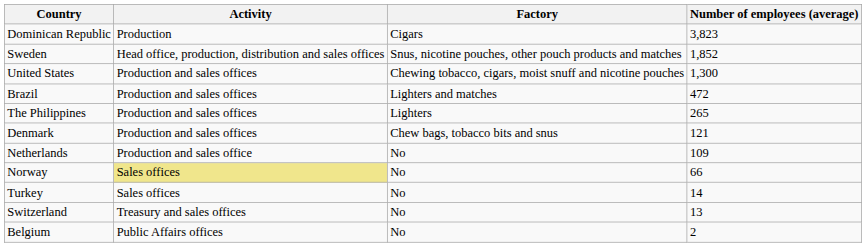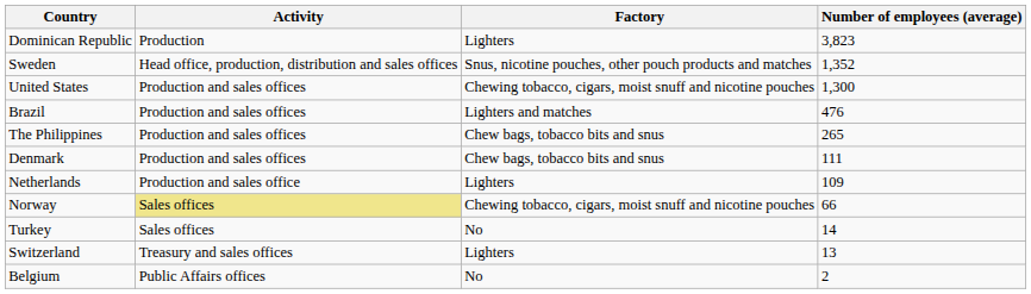 <table class="wikitable">
 <tr>
 <th>Country</th>
 <th>Activity</th>
 <th>Factory</th>
 <th>Number of employees (average)</th>
 </tr>
 <tr>
 <td>Dominican Republic</td>
 <td>Production</td>
-<td>Cigars</td>
+<td>Lighters</td>
 <td>3,823</td>
 </tr>
 <tr>
 <td>Sweden</td>
 <td>Head office, production, distribution and sales offices</td>
 <td>Snus, nicotine pouches, other pouch products and matches</td>
-<td>1,852</td>
+<td>1,352</td>
 </tr>
 <tr>
 <td>United States</td>
 <td>Production and sales offices</td>
 <td>Chewing tobacco, cigars, moist snuff and nicotine pouches</td>
 <td>1,300</td>
 </tr>
 <tr>
 <td>Brazil</td>
 <td>Production and sales offices</td>
 <td>Lighters and matches</td>
-<td>472</td>
+<td>476</td>
 </tr>
 <tr>
 <td>The Philippines</td>
 <td>Production and sales offices</td>
-<td>Lighters</td>
+<td>Chew bags, tobacco bits and snus</td>
 <td>265</td>
 </tr>
 <tr>
 <td>Denmark</td>
 <td>Production and sales offices</td>
 <td>Chew bags, tobacco bits and snus</td>
-<td>121</td>
+<td>111</td>
 </tr>
 <tr>
 <td>Netherlands</td>
 <td>Production and sales office</td>
-<td>No</td>
+<td>Lighters</td>
 <td>109</td>
 </tr>
 <tr>
 <td>Norway</td>
 <td style="background: khaki;">Sales offices</td>
-<td>No</td>
+<td>Chewing tobacco, cigars, moist snuff and nicotine pouches</td>
 <td>66</td>
 </tr>
 <tr>
 <td>Turkey</td>
 <td>Sales offices</td>
 <td>No</td>
 <td>14</td>
 </tr>
 <tr>
 <td>Switzerland</td>
 <td>Treasury and sales offices</td>
-<td>No</td>
+<td>Lighters</td>
 <td>13</td>
 </tr>
 <tr>
 <td>Belgium</td>
 <td>Public Affairs offices</td>
 <td>No</td>
 <td>2</td>
 </tr>
 </table>
